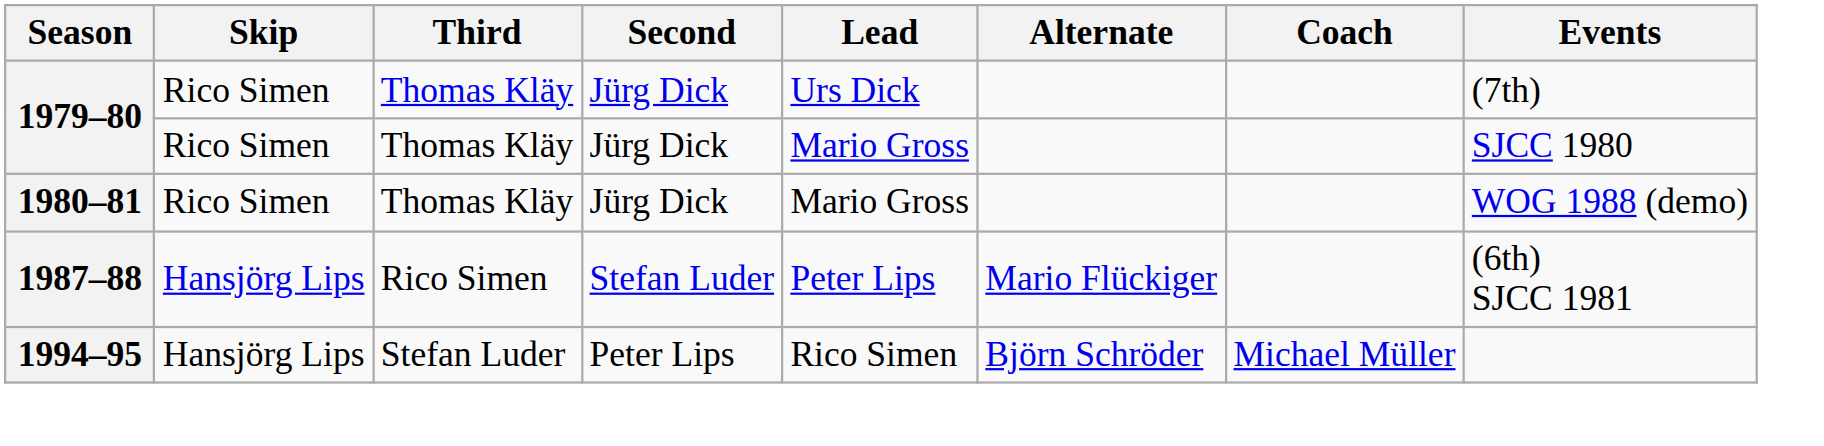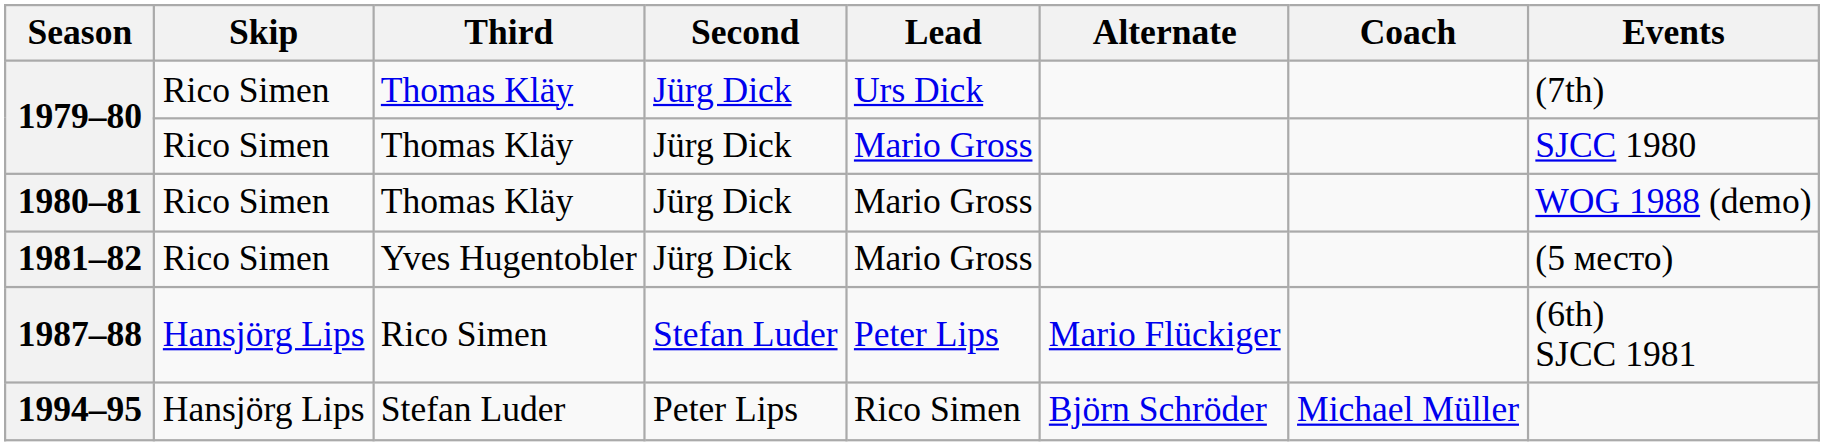 <table class="wikitable">
 <tr>
 <th scope="col" width=60>Season</th>
 <th scope="col">Skip</th>
 <th scope="col">Third</th>
 <th scope="col">Second</th>
 <th scope="col">Lead</th>
 <th scope="col">Alternate</th>
 <th scope="col">Coach</th>
 <th scope="col">Events</th>
 </tr>
 <tr>
 <th scope="row" rowspan="2">1979–80</th>
 <td>Rico Simen</td>
 <td><a href='#'>Thomas Kläy</a></td>
 <td><a href='#'>Jürg Dick</a></td>
 <td><a href='#'>Urs Dick</a></td>
 <td></td>
 <td></td>
 <td> (7th)</td>
 </tr>
 <tr>
 <td>Rico Simen</td>
 <td>Thomas Kläy</td>
 <td>Jürg Dick</td>
 <td><a href='#'>Mario Gross</a></td>
 <td></td>
 <td></td>
 <td><a href='#'>SJCC</a> 1980 </td>
 </tr>
 <tr>
 <th scope="row">1980–81</th>
 <td>Rico Simen</td>
 <td>Thomas Kläy</td>
 <td>Jürg Dick</td>
 <td>Mario Gross</td>
 <td></td>
 <td></td>
 <td><a href='#'>WOG 1988</a> (demo) </td>
 </tr>
 <tr>
+<th scope="row">1981–82</th>
+<td>Rico Simen</td>
+<td>Yves Hugentobler</td>
+<td>Jürg Dick</td>
+<td>Mario Gross</td>
+<td></td>
+<td></td>
+<td> (5 место)</td>
+</tr>
+<tr>
 <th scope="row">1987–88</th>
 <td><a href='#'>Hansjörg Lips</a></td>
 <td>Rico Simen</td>
 <td><a href='#'>Stefan Luder</a></td>
 <td><a href='#'>Peter Lips</a></td>
 <td><a href='#'>Mario Flückiger</a></td>
 <td></td>
 <td> (6th)<br>SJCC 1981 </td>
 </tr>
 <tr>
 <th scope="row">1994–95</th>
 <td>Hansjörg Lips</td>
 <td>Stefan Luder</td>
 <td>Peter Lips</td>
 <td>Rico Simen</td>
 <td><a href='#'>Björn Schröder</a></td>
 <td><a href='#'>Michael Müller</a></td>
 <td> </td>
 </tr>
 </table>
